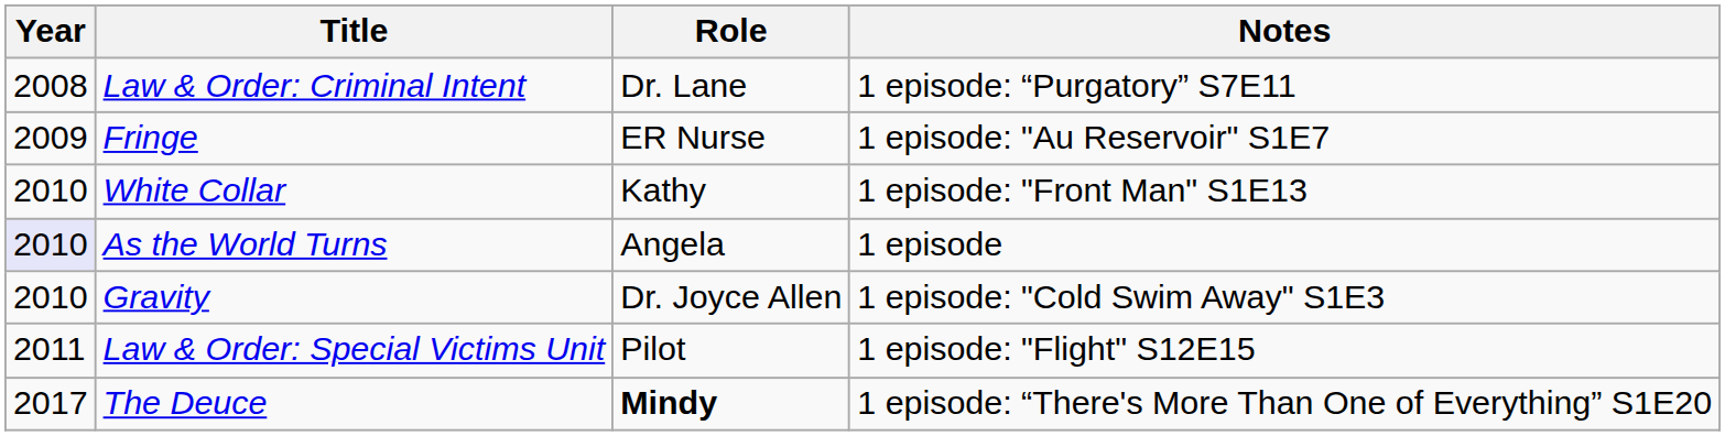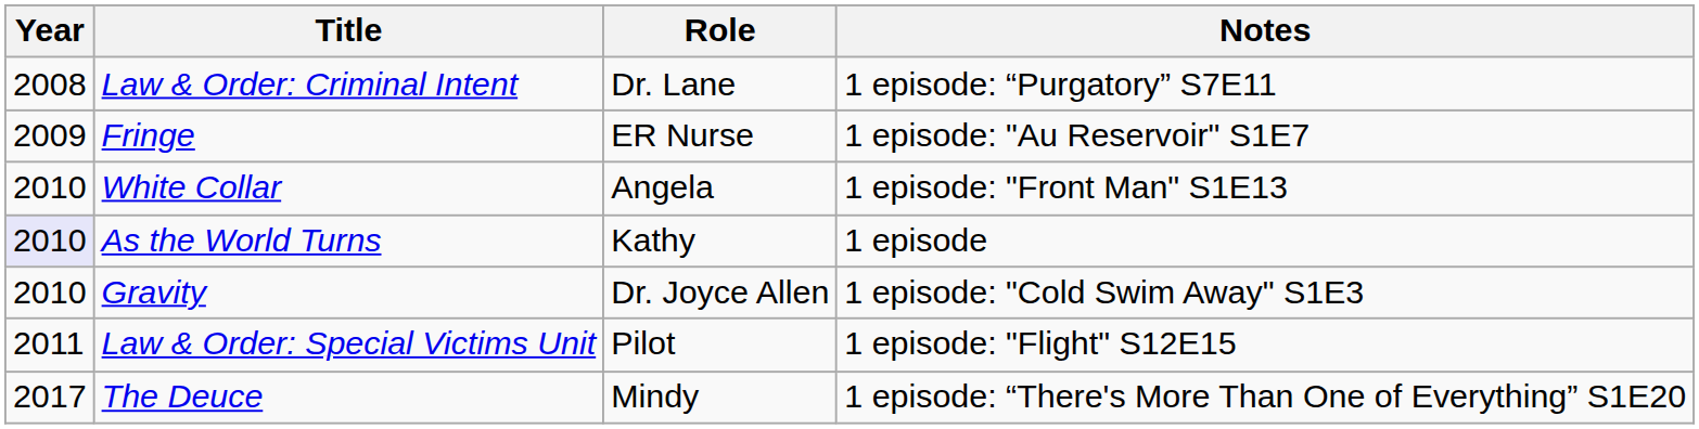 <table class="wikitable sortable">
 <tr>
 <th>Year</th>
 <th>Title</th>
 <th>Role</th>
 <th class="unsortable">Notes</th>
 </tr>
 <tr>
 <td>2008</td>
 <td><em><a href='#'>Law & Order: Criminal Intent</a></em></td>
 <td>Dr. Lane</td>
 <td>1 episode: “Purgatory” S7E11</td>
 </tr>
 <tr>
 <td>2009</td>
 <td><em><a href='#'>Fringe</a></em></td>
 <td>ER Nurse</td>
 <td>1 episode: "Au Reservoir" S1E7</td>
 </tr>
 <tr>
 <td>2010</td>
 <td><em><a href='#'>White Collar</a></em></td>
-<td>Kathy</td>
+<td>Angela</td>
 <td>1 episode: "Front Man" S1E13</td>
 </tr>
 <tr>
 <td style="background: lavender;">2010</td>
 <td><em><a href='#'>As the World Turns</a></em></td>
-<td>Angela</td>
+<td>Kathy</td>
 <td>1 episode</td>
 </tr>
 <tr>
 <td>2010</td>
 <td><em><a href='#'>Gravity</a></em></td>
 <td>Dr. Joyce Allen</td>
 <td>1 episode: "Cold Swim Away" S1E3</td>
 </tr>
 <tr>
 <td>2011</td>
 <td><em><a href='#'>Law & Order: Special Victims Unit</a></em></td>
 <td>Pilot</td>
 <td>1 episode: "Flight" S12E15</td>
 </tr>
 <tr>
 <td>2017</td>
 <td><em><a href='#'>The Deuce</a></em></td>
-<td><strong>Mindy</strong></td>
+<td>Mindy</td>
 <td>1 episode: “There's More Than One of Everything” S1E20</td>
 </tr>
 </table>
